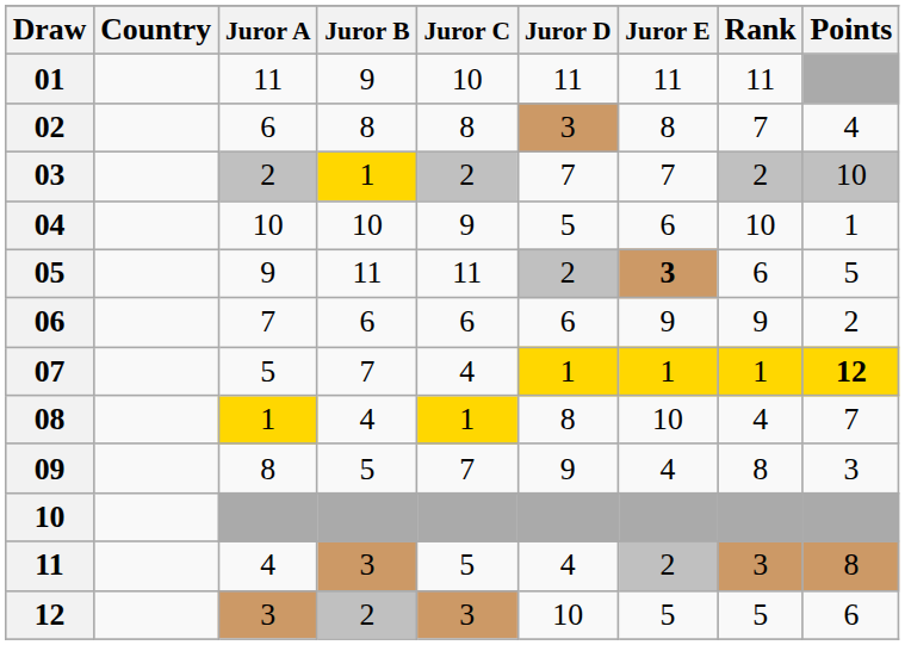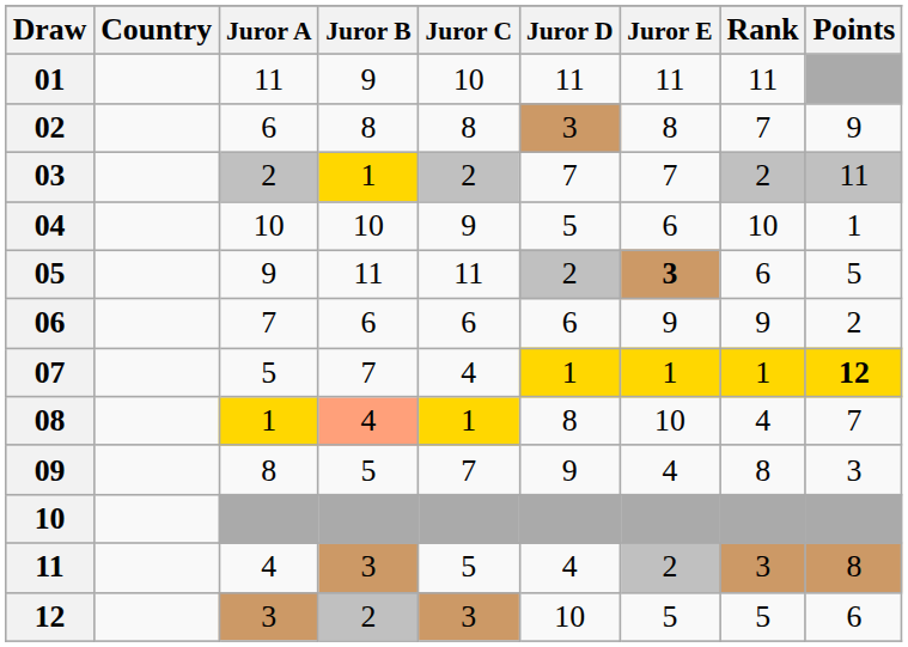 <table class="sortable wikitable collapsible plainrowheaders" style="text-align:center;">
 <tr>
 </tr>
 <tr>
 <th scope="col">Draw</th>
 <th scope="col">Country</th>
 <th scope="col"><small>Juror A</small></th>
 <th scope="col"><small>Juror B</small></th>
 <th scope="col"><small>Juror C</small></th>
 <th scope="col"><small>Juror D</small></th>
 <th scope="col"><small>Juror E</small></th>
 <th scope="col">Rank</th>
 <th scope="col">Points</th>
 </tr>
 <tr>
 <th scope="row" style="text-align:center;">01</th>
 <td style="text-align:left;"></td>
 <td>11</td>
 <td>9</td>
 <td>10</td>
 <td>11</td>
 <td>11</td>
 <td>11</td>
 <td style="background:#AAAAAA;"></td>
 </tr>
 <tr>
 <th scope="row" style="text-align:center;">02</th>
 <td style="text-align:left;"></td>
 <td>6</td>
 <td>8</td>
 <td>8</td>
 <td style="background:#CC9966;">3</td>
 <td>8</td>
 <td>7</td>
-<td>4</td>
+<td>9</td>
 </tr>
 <tr>
 <th scope="row" style="text-align:center;">03</th>
 <td style="text-align:left;"></td>
 <td style="background:silver;">2</td>
 <td style="background:gold;">1</td>
 <td style="background:silver;">2</td>
 <td>7</td>
 <td>7</td>
 <td style="background:silver;">2</td>
-<td style="background:silver;">10</td>
+<td style="background:silver;">11</td>
 </tr>
 <tr>
 <th scope="row" style="text-align:center;">04</th>
 <td style="text-align:left;"></td>
 <td>10</td>
 <td>10</td>
 <td>9</td>
 <td>5</td>
 <td>6</td>
 <td>10</td>
 <td>1</td>
 </tr>
 <tr>
 <th scope="row" style="text-align:center;">05</th>
 <td style="text-align:left;"></td>
 <td>9</td>
 <td>11</td>
 <td>11</td>
 <td style="background:silver;">2</td>
 <td style="background:#CC9966;"><strong>3</strong></td>
 <td>6</td>
 <td>5</td>
 </tr>
 <tr>
 <th scope="row" style="text-align:center;">06</th>
 <td style="text-align:left;"></td>
 <td>7</td>
 <td>6</td>
 <td>6</td>
 <td>6</td>
 <td>9</td>
 <td>9</td>
 <td>2</td>
 </tr>
 <tr>
 <th scope="row" style="text-align:center;">07</th>
 <td style="text-align:left;"></td>
 <td>5</td>
 <td>7</td>
 <td>4</td>
 <td style="background:gold;">1</td>
 <td style="background:gold;">1</td>
 <td style="background:gold;">1</td>
 <td style="background:gold;"><strong>12</strong></td>
 </tr>
 <tr>
 <th scope="row" style="text-align:center;">08</th>
 <td style="text-align:left;"></td>
 <td style="background:gold;">1</td>
-<td>4</td>
+<td style="background: lightsalmon;">4</td>
 <td style="background:gold;">1</td>
 <td>8</td>
 <td>10</td>
 <td>4</td>
 <td>7</td>
 </tr>
 <tr>
 <th scope="row" style="text-align:center;">09</th>
 <td style="text-align:left;"></td>
 <td>8</td>
 <td>5</td>
 <td>7</td>
 <td>9</td>
 <td>4</td>
 <td>8</td>
 <td>3</td>
 </tr>
 <tr class="sortbottom">
 <th scope="row" style="text-align:center;">10</th>
 <td style="text-align:left;"></td>
 <td style="background:#AAAAAA;"></td>
 <td style="background:#AAAAAA;"></td>
 <td style="background:#AAAAAA;"></td>
 <td style="background:#AAAAAA;"></td>
 <td style="background:#AAAAAA;"></td>
 <td style="background:#AAAAAA;"></td>
 <td style="background:#AAAAAA;"></td>
 </tr>
 <tr>
 <th scope="row" style="text-align:center;">11</th>
 <td style="text-align:left;"></td>
 <td>4</td>
 <td style="background:#CC9966;">3</td>
 <td>5</td>
 <td>4</td>
 <td style="background:silver;">2</td>
 <td style="background:#CC9966;">3</td>
 <td style="background:#CC9966;">8</td>
 </tr>
 <tr>
 <th scope="row" style="text-align:center;">12</th>
 <td style="text-align:left;"></td>
 <td style="background:#CC9966;">3</td>
 <td style="background:silver;">2</td>
 <td style="background:#CC9966;">3</td>
 <td>10</td>
 <td>5</td>
 <td>5</td>
 <td>6</td>
 </tr>
 </table>
